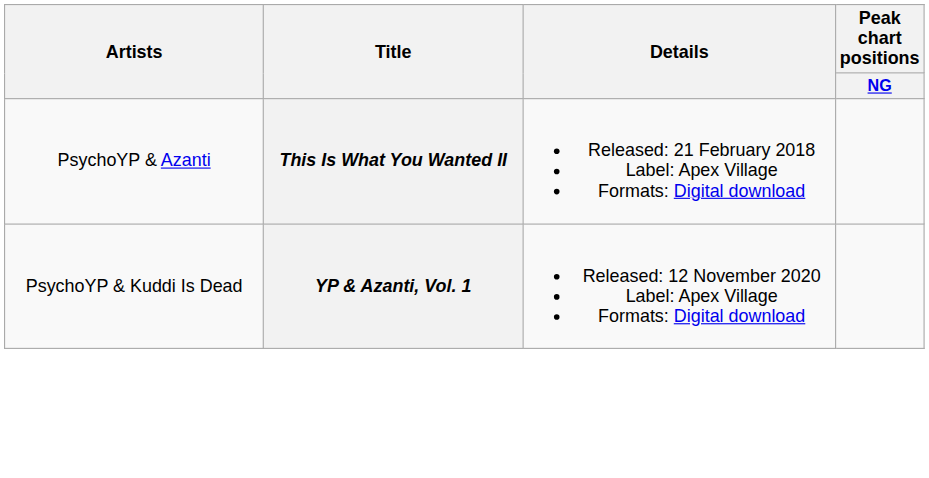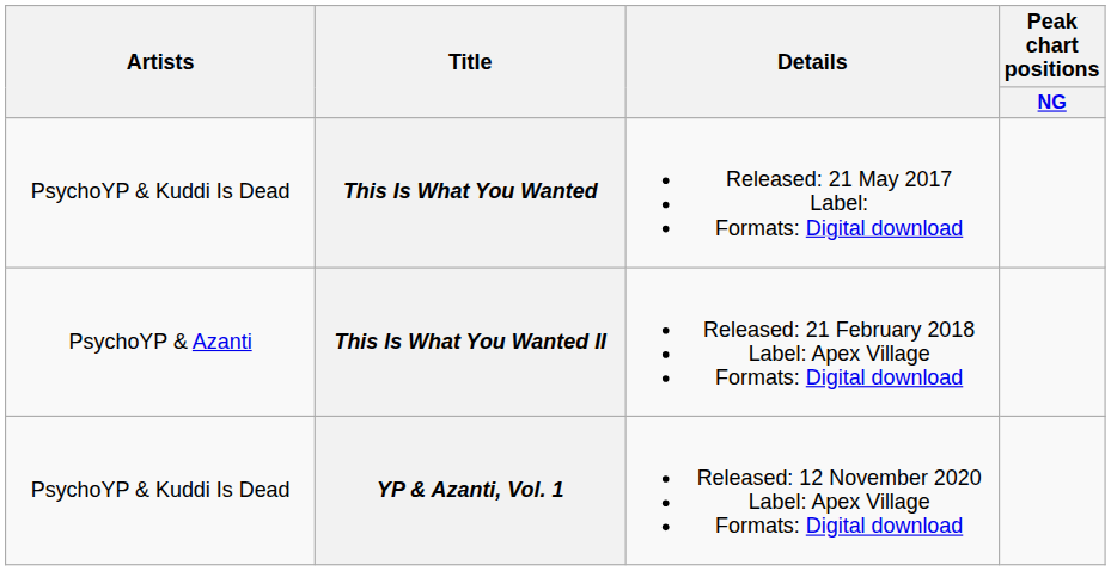 <table class="wikitable plainrowheaders" style="text-align:center;">
 <tr>
 <th scope="col" rowspan="2" style="width:14em;">Artists</th>
 <th scope="col" rowspan="2" style="width:14em;">Title</th>
 <th scope="col" rowspan="2" style="width:17em;">Details</th>
 <th scope="col" colspan="1">Peak chart positions</th>
 </tr>
 <tr>
 <th scope="col" style="width:2.8em;font-size:90%;"><a href='#'>NG</a><br></th>
+</tr>
+<tr>
+<td>PsychoYP & Kuddi Is Dead</td>
+<th scope="row"><em>This Is What You Wanted</em></th>
+<td><br><ul><li>Released: 21 May 2017</li><li>Label:</li><li>Formats: <a href='#'>Digital download</a></li></ul></td>
+<td></td>
 </tr>
 <tr>
 <td>PsychoYP & <a href='#'>Azanti</a></td>
 <th scope="row"><em>This Is What You Wanted II</em></th>
 <td><br><ul><li>Released: 21 February 2018</li><li>Label: Apex Village</li><li>Formats: <a href='#'>Digital download</a></li></ul></td>
 <td></td>
 </tr>
 <tr>
 <td>PsychoYP & Kuddi Is Dead</td>
 <th scope="row"><em>YP & Azanti, Vol. 1</em></th>
 <td><br><ul><li>Released: 12 November 2020</li><li>Label: Apex Village</li><li>Formats: <a href='#'>Digital download</a></li></ul></td>
 <td></td>
 </tr>
 </table>
